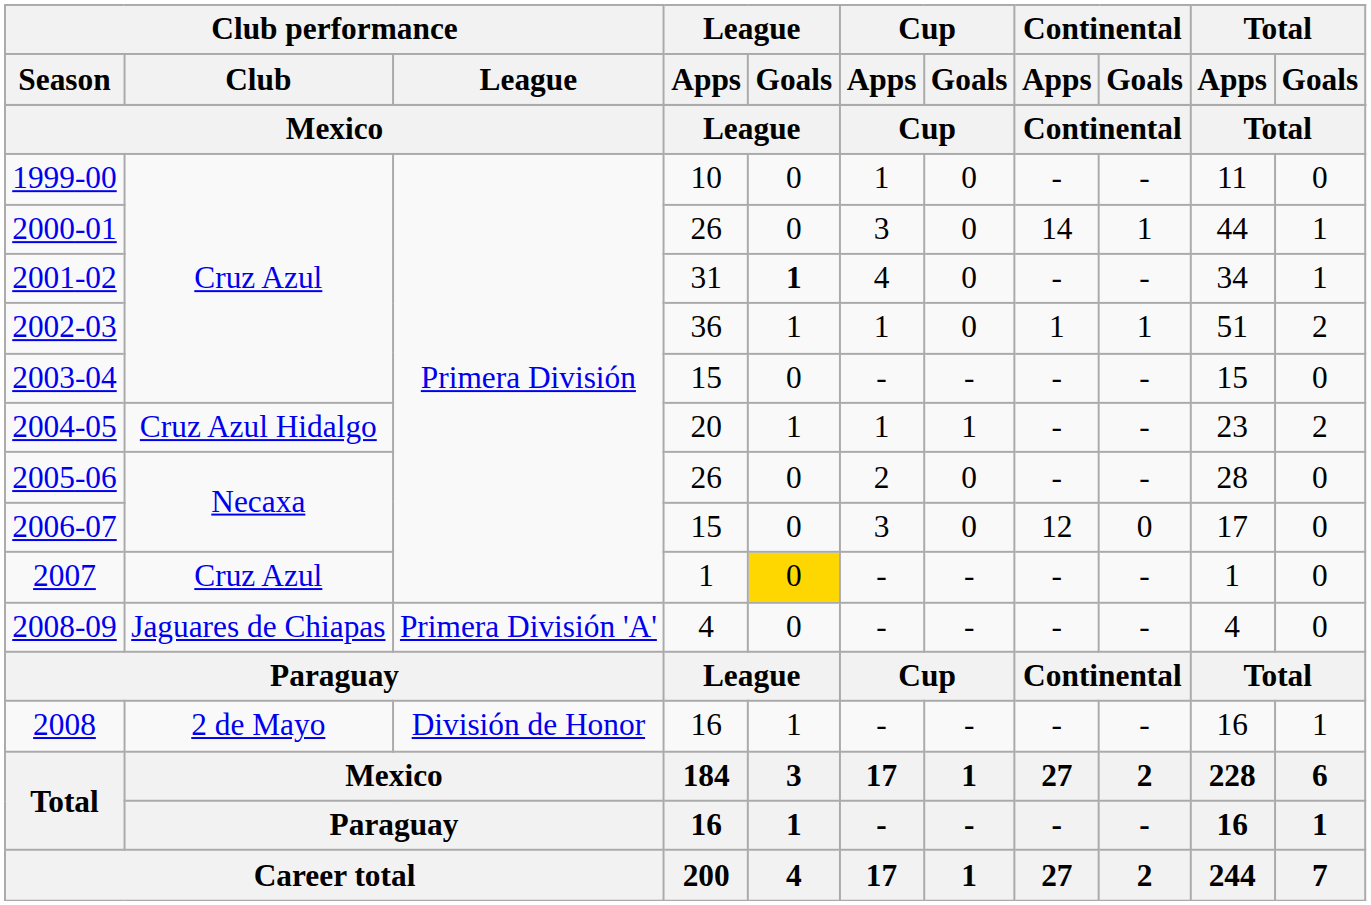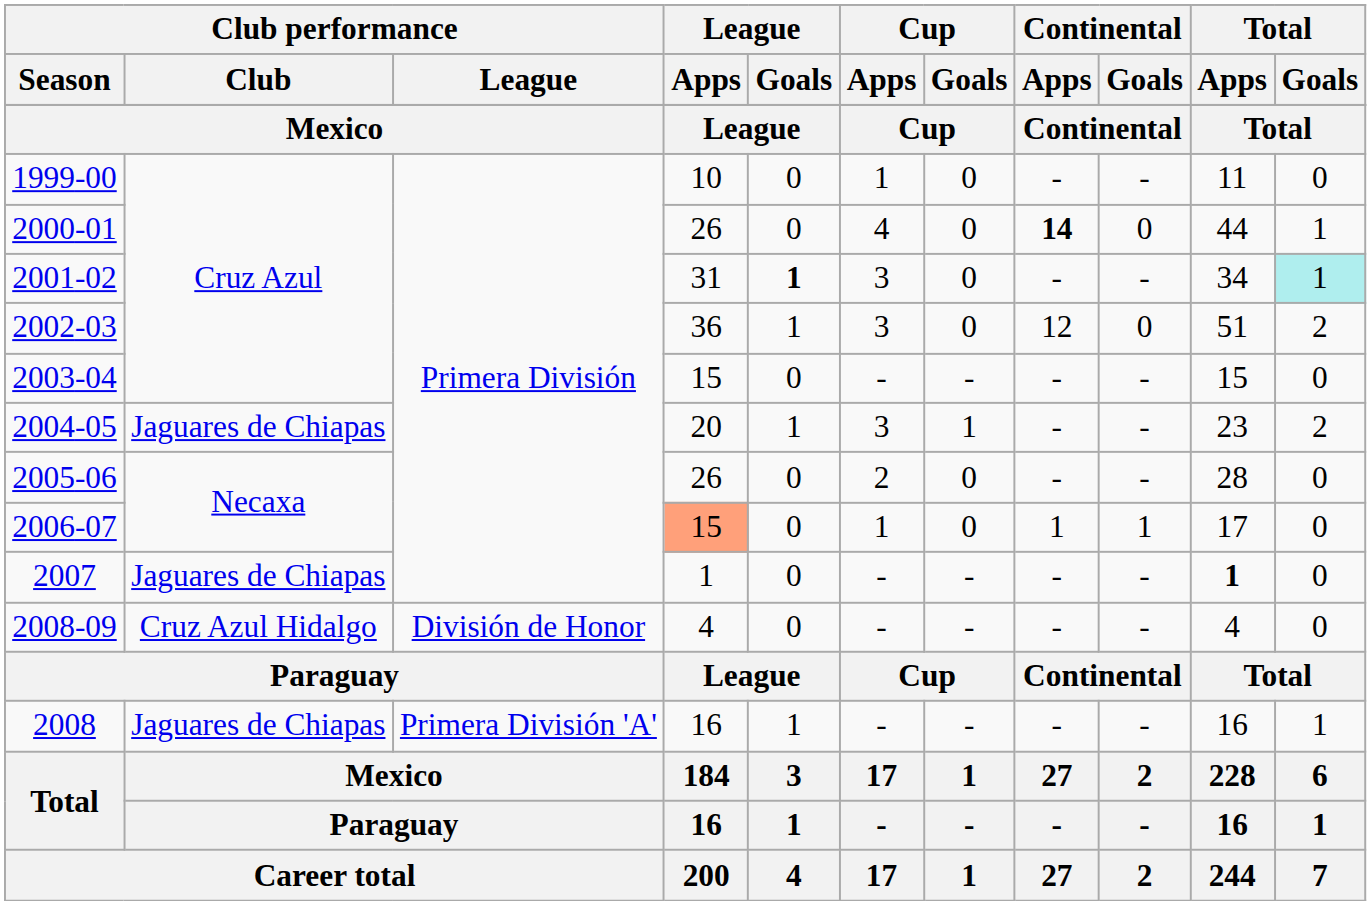 <table class="wikitable" style="text-align:center">
 <tr>
 <th colspan=3>Club performance</th>
 <th colspan=2>League</th>
 <th colspan=2>Cup</th>
 <th colspan=2>Continental</th>
 <th colspan=2>Total</th>
 </tr>
 <tr>
 <th>Season</th>
 <th>Club</th>
 <th>League</th>
 <th>Apps</th>
 <th>Goals</th>
 <th>Apps</th>
 <th>Goals</th>
 <th>Apps</th>
 <th>Goals</th>
 <th>Apps</th>
 <th>Goals</th>
 </tr>
 <tr>
 </tr>
 <tr>
 <th colspan=3>Mexico</th>
 <th colspan=2>League</th>
 <th colspan=2>Cup</th>
 <th colspan=2>Continental</th>
 <th colspan=2>Total</th>
 </tr>
 <tr>
 <td><a href='#'>1999</a><a href='#'>-00</a></td>
 <td rowspan="5"><a href='#'>Cruz Azul</a></td>
 <td rowspan="9"><a href='#'>Primera División</a></td>
 <td>10</td>
 <td>0</td>
 <td>1</td>
 <td>0</td>
 <td>-</td>
 <td>-</td>
 <td>11</td>
 <td>0</td>
 </tr>
 <tr>
 <td><a href='#'>2000</a><a href='#'>-01</a></td>
 <td>26</td>
 <td>0</td>
-<td>3</td>
+<td>4</td>
 <td>0</td>
-<td>14</td>
-<td>1</td>
+<td><strong>14</strong></td>
+<td>0</td>
 <td>44</td>
 <td>1</td>
 </tr>
 <tr>
 <td><a href='#'>2001</a><a href='#'>-02</a></td>
 <td>31</td>
 <td><strong>1</strong></td>
-<td>4</td>
+<td>3</td>
 <td>0</td>
 <td>-</td>
 <td>-</td>
 <td>34</td>
-<td>1</td>
+<td style="background: paleturquoise;">1</td>
 </tr>
 <tr>
 <td><a href='#'>2002</a><a href='#'>-03</a></td>
 <td>36</td>
 <td>1</td>
-<td>1</td>
+<td>3</td>
 <td>0</td>
-<td>1</td>
-<td>1</td>
+<td>12</td>
+<td>0</td>
 <td>51</td>
 <td>2</td>
 </tr>
 <tr>
 <td><a href='#'>2003</a><a href='#'>-04</a></td>
 <td>15</td>
 <td>0</td>
 <td>-</td>
 <td>-</td>
 <td>-</td>
 <td>-</td>
 <td>15</td>
 <td>0</td>
 </tr>
 <tr>
 <td><a href='#'>2004</a><a href='#'>-05</a></td>
-<td rowspan="1"><a href='#'>Cruz Azul Hidalgo</a></td>
+<td rowspan="1"><a href='#'>Jaguares de Chiapas</a></td>
 <td>20</td>
 <td>1</td>
-<td>1</td>
+<td>3</td>
 <td>1</td>
 <td>-</td>
 <td>-</td>
 <td>23</td>
 <td>2</td>
 </tr>
 <tr>
 <td><a href='#'>2005</a><a href='#'>-06</a></td>
 <td rowspan="2"><a href='#'>Necaxa</a></td>
 <td>26</td>
 <td>0</td>
 <td>2</td>
 <td>0</td>
 <td>-</td>
 <td>-</td>
 <td>28</td>
 <td>0</td>
 </tr>
 <tr>
 <td><a href='#'>2006</a><a href='#'>-07</a></td>
-<td>15</td>
+<td style="background: lightsalmon;">15</td>
 <td>0</td>
-<td>3</td>
+<td>1</td>
 <td>0</td>
-<td>12</td>
-<td>0</td>
+<td>1</td>
+<td>1</td>
 <td>17</td>
 <td>0</td>
 </tr>
 <tr>
 <td><a href='#'>2007</a></td>
-<td rowspan="1"><a href='#'>Cruz Azul</a></td>
+<td rowspan="1"><a href='#'>Jaguares de Chiapas</a></td>
 <td>1</td>
-<td style="background: gold;">0</td>
+<td>0</td>
 <td>-</td>
 <td>-</td>
 <td>-</td>
 <td>-</td>
-<td>1</td>
+<td><strong>1</strong></td>
 <td>0</td>
 </tr>
 <tr>
 <td><a href='#'>2008-09</a></td>
-<td rowspan="1"><a href='#'>Jaguares de Chiapas</a></td>
-<td rowspan="1"><a href='#'>Primera División 'A'</a></td>
+<td rowspan="1"><a href='#'>Cruz Azul Hidalgo</a></td>
+<td rowspan="1"><a href='#'>División de Honor</a></td>
 <td>4</td>
 <td>0</td>
 <td>-</td>
 <td>-</td>
 <td>-</td>
 <td>-</td>
 <td>4</td>
 <td>0</td>
 </tr>
 <tr>
 <th colspan=3>Paraguay</th>
 <th colspan=2>League</th>
 <th colspan=2>Cup</th>
 <th colspan=2>Continental</th>
 <th colspan=2>Total</th>
 </tr>
 <tr>
 <td><a href='#'>2008</a></td>
-<td rowspan="1"><a href='#'>2 de Mayo</a></td>
-<td rowspan="1"><a href='#'>División de Honor</a></td>
+<td rowspan="1"><a href='#'>Jaguares de Chiapas</a></td>
+<td rowspan="1"><a href='#'>Primera División 'A'</a></td>
 <td>16</td>
 <td>1</td>
 <td>-</td>
 <td>-</td>
 <td>-</td>
 <td>-</td>
 <td>16</td>
 <td>1</td>
 </tr>
 <tr>
 <th rowspan=2>Total</th>
 <th colspan=2>Mexico</th>
 <th>184</th>
 <th>3</th>
 <th>17</th>
 <th>1</th>
 <th>27</th>
 <th>2</th>
 <th>228</th>
 <th>6</th>
 </tr>
 <tr>
 <th colspan=2>Paraguay</th>
 <th>16</th>
 <th>1</th>
 <th>-</th>
 <th>-</th>
 <th>-</th>
 <th>-</th>
 <th>16</th>
 <th>1</th>
 </tr>
 <tr>
 <th colspan=3>Career total</th>
 <th>200</th>
 <th>4</th>
 <th>17</th>
 <th>1</th>
 <th>27</th>
 <th>2</th>
 <th>244</th>
 <th>7</th>
 </tr>
 </table>
